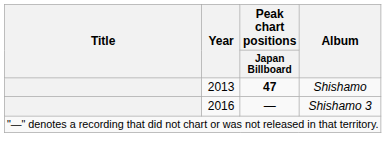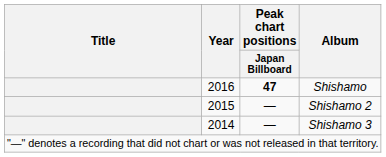 <table class="wikitable plainrowheaders" style="text-align:center;">
 <tr>
 <th scope="col" rowspan="2" style="width:16em;">Title</th>
 <th scope="col" rowspan="2">Year</th>
 <th scope="col" colspan="1">Peak chart positions</th>
 <th scope="col" rowspan="2">Album</th>
 </tr>
 <tr>
 <th style="width:3em;font-size:85%">Japan<br>Billboard<br></th>
 </tr>
 <tr>
 <th scope="row"></th>
-<td>2013</td>
+<td>2016</td>
 <td><strong>47</strong></td>
 <td><em>Shishamo</em></td>
 </tr>
 <tr>
 <th scope="row"></th>
-<td>2016</td>
+<td>2015</td>
+<td>—</td>
+<td><em>Shishamo 2</em></td>
+</tr>
+<tr>
+<th scope="row"></th>
+<td>2014</td>
 <td>—</td>
 <td><em>Shishamo 3</em></td>
 </tr>
 <tr>
 <td align="center" colspan="4" style="font-size:90%">"—" denotes a recording that did not chart or was not released in that territory.</td>
 </tr>
 </table>
